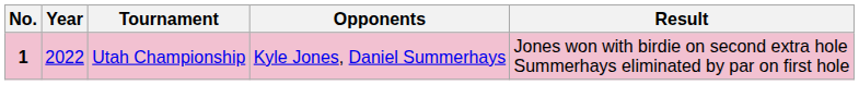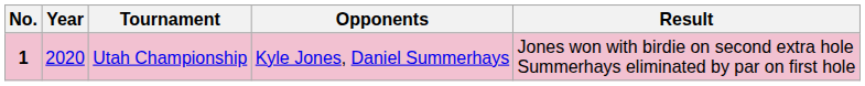 <table class="wikitable" style="font-size:95%;">
 <tr>
 <th>No.</th>
 <th>Year</th>
 <th>Tournament</th>
 <th>Opponents</th>
 <th>Result</th>
 </tr>
 <tr style="background:#F2C1D1;">
 <td align=center><strong>1</strong></td>
-<td><a href='#'>2022</a></td>
+<td><a href='#'>2020</a></td>
 <td><a href='#'>Utah Championship</a></td>
 <td> <a href='#'>Kyle Jones</a>,  <a href='#'>Daniel Summerhays</a></td>
 <td>Jones won with birdie on second extra hole<br>Summerhays eliminated by par on first hole</td>
 </tr>
 </table>
